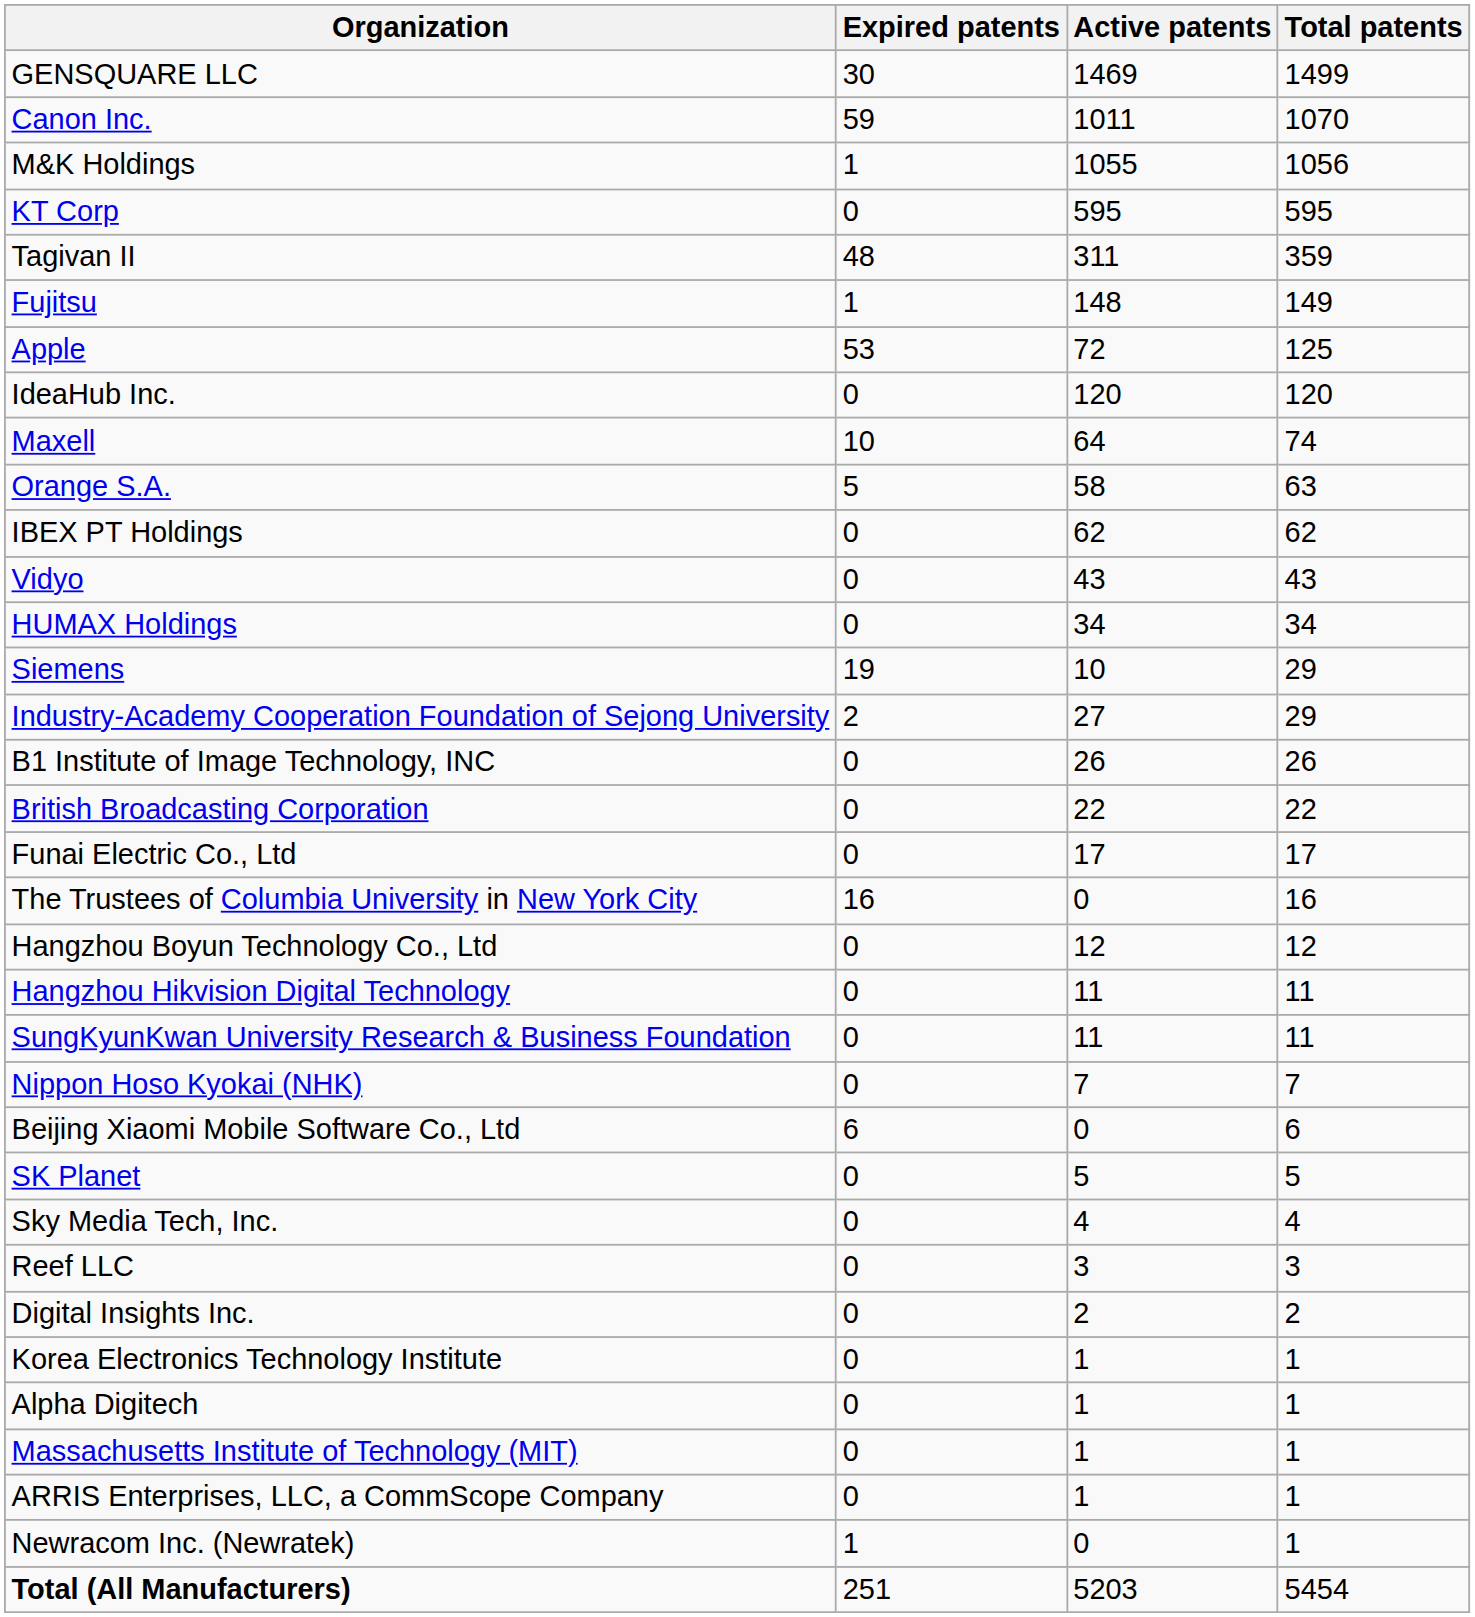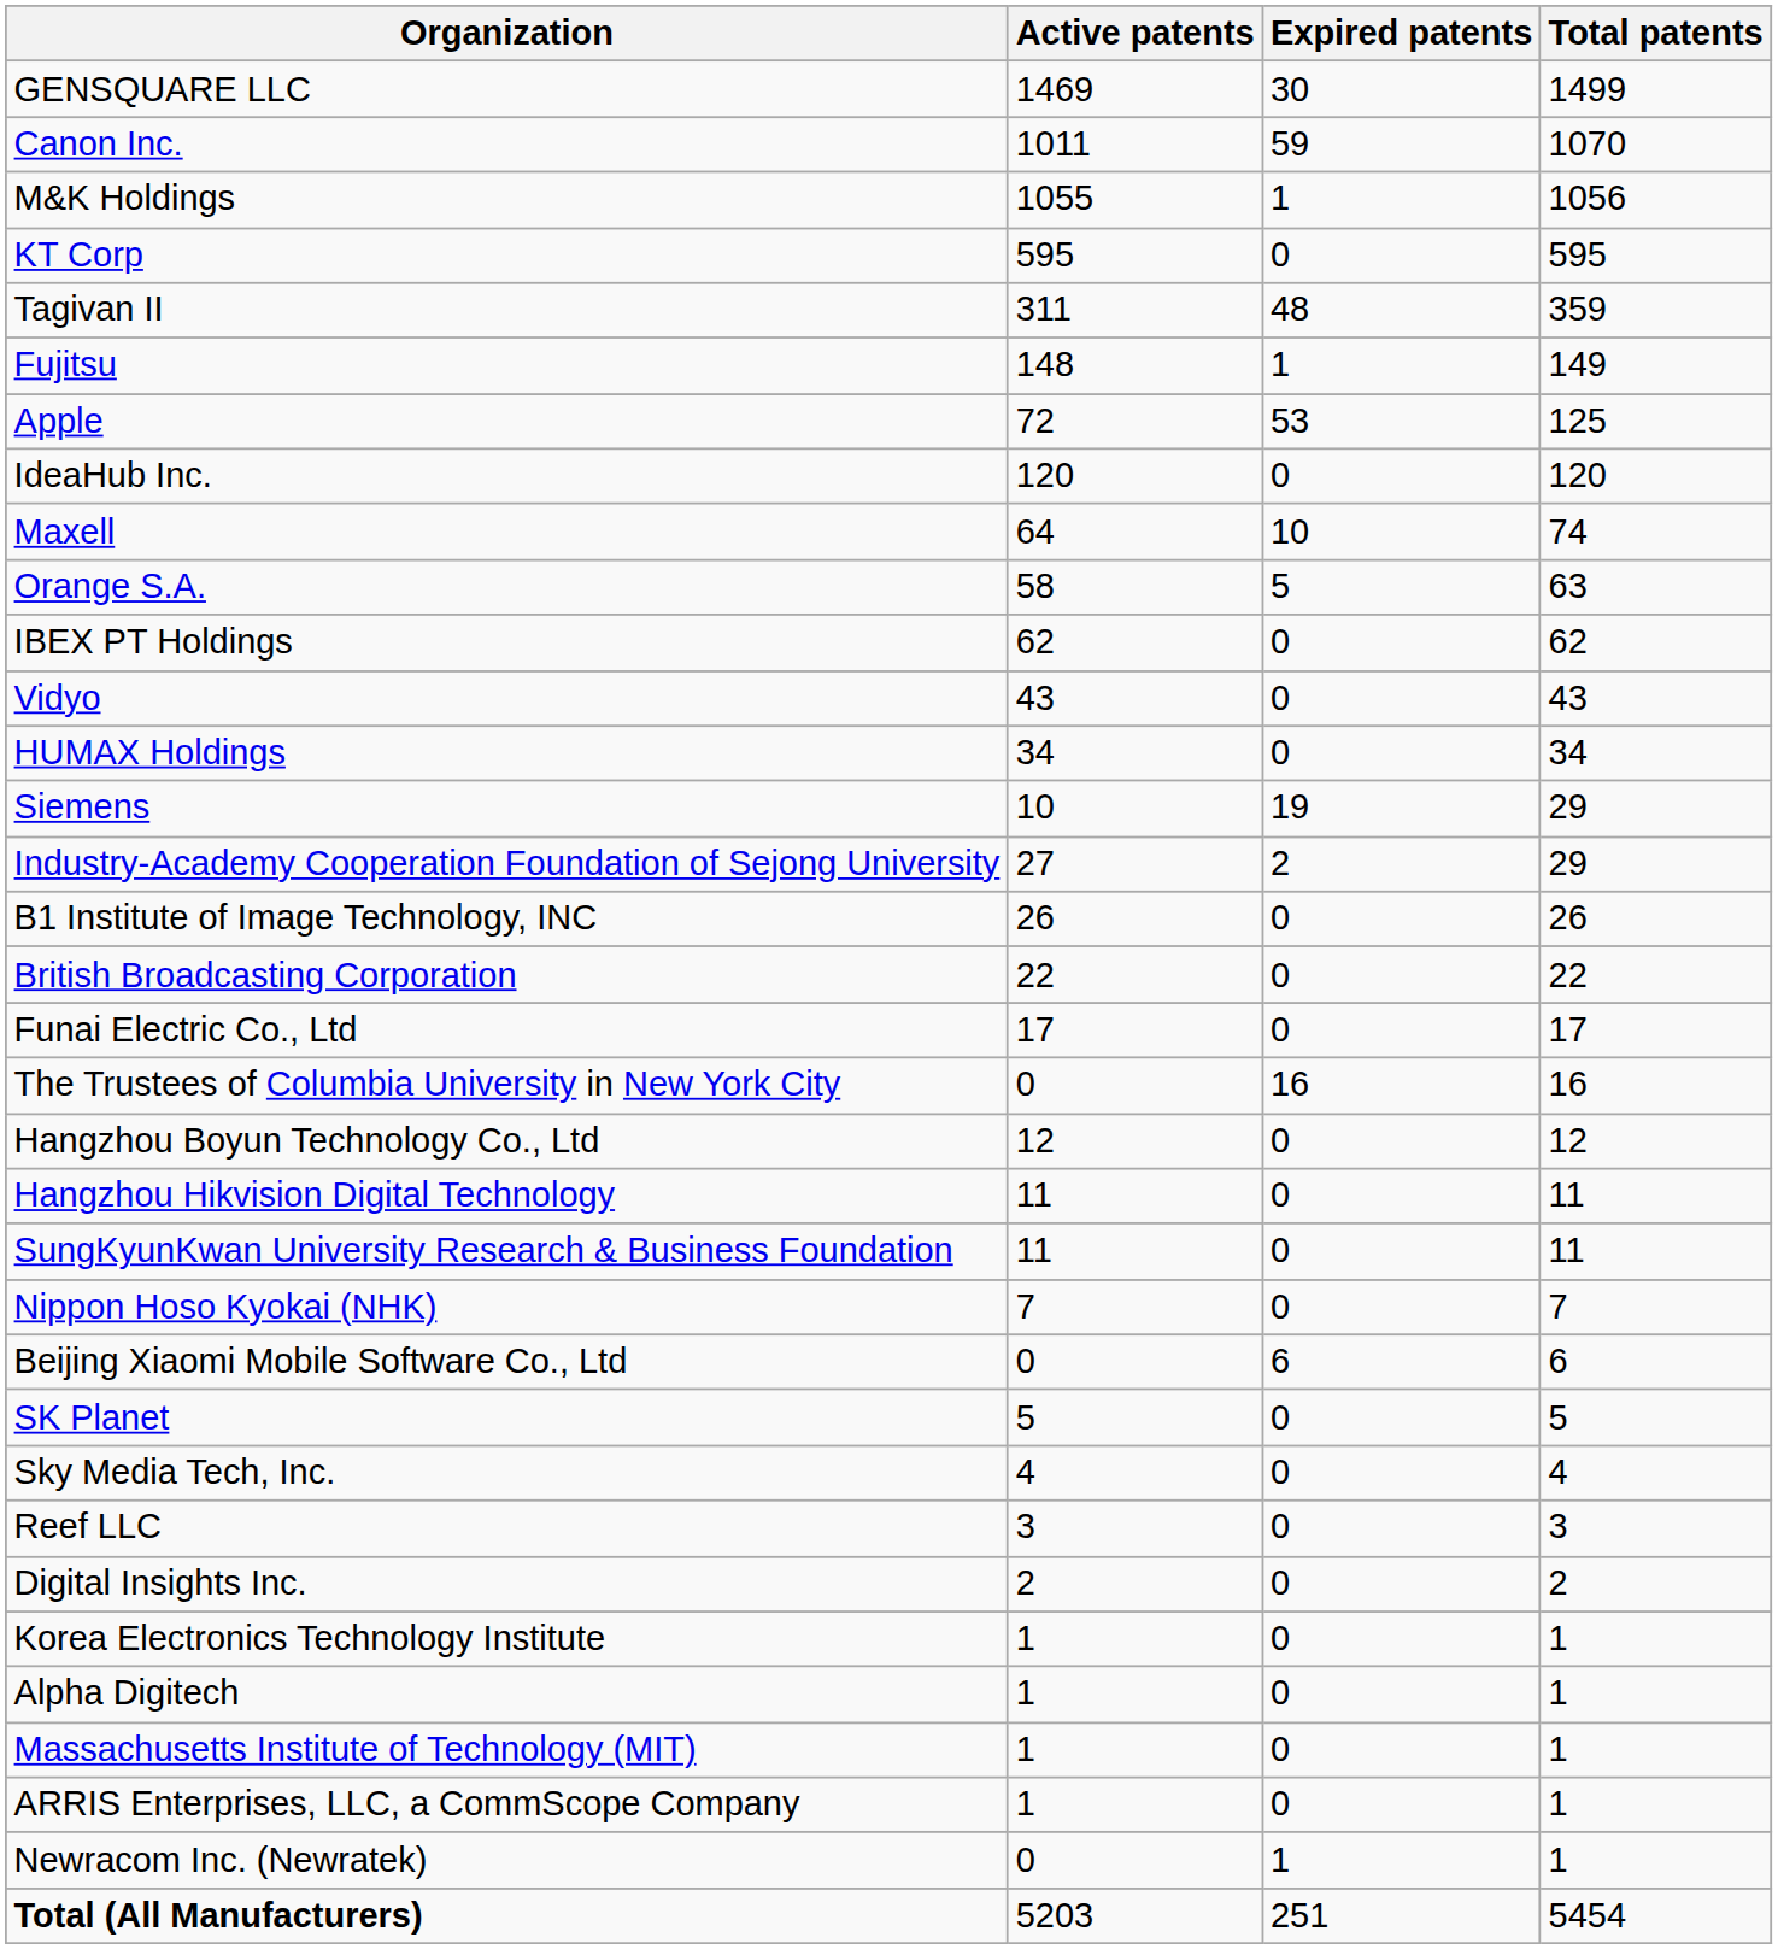 <table class="wikitable sortable">
 <tr>
 <th>Organization</th>
+<th>Active patents</th>
 <th>Expired patents</th>
-<th>Active patents</th>
 <th>Total patents</th>
 </tr>
 <tr>
 <td>GENSQUARE LLC</td>
+<td>1469</td>
 <td>30</td>
-<td>1469</td>
 <td>1499</td>
 </tr>
 <tr>
 <td><a href='#'>Canon Inc.</a></td>
+<td>1011</td>
 <td>59</td>
-<td>1011</td>
 <td>1070</td>
 </tr>
 <tr>
 <td>M&K Holdings</td>
+<td>1055</td>
 <td>1</td>
-<td>1055</td>
 <td>1056</td>
 </tr>
 <tr>
 <td><a href='#'>KT Corp</a></td>
+<td>595</td>
 <td>0</td>
-<td>595</td>
 <td>595</td>
 </tr>
 <tr>
 <td>Tagivan II</td>
+<td>311</td>
 <td>48</td>
-<td>311</td>
 <td>359</td>
 </tr>
 <tr>
 <td><a href='#'>Fujitsu</a></td>
+<td>148</td>
 <td>1</td>
-<td>148</td>
 <td>149</td>
 </tr>
 <tr>
 <td><a href='#'>Apple</a></td>
+<td>72</td>
 <td>53</td>
-<td>72</td>
 <td>125</td>
 </tr>
 <tr>
 <td>IdeaHub Inc.</td>
+<td>120</td>
 <td>0</td>
-<td>120</td>
 <td>120</td>
 </tr>
 <tr>
 <td><a href='#'>Maxell</a></td>
+<td>64</td>
 <td>10</td>
-<td>64</td>
 <td>74</td>
 </tr>
 <tr>
 <td><a href='#'>Orange S.A.</a></td>
+<td>58</td>
 <td>5</td>
-<td>58</td>
 <td>63</td>
 </tr>
 <tr>
 <td>IBEX PT Holdings</td>
+<td>62</td>
 <td>0</td>
-<td>62</td>
 <td>62</td>
 </tr>
 <tr>
 <td><a href='#'>Vidyo</a></td>
+<td>43</td>
 <td>0</td>
-<td>43</td>
 <td>43</td>
 </tr>
 <tr>
 <td><a href='#'>HUMAX Holdings</a></td>
+<td>34</td>
 <td>0</td>
-<td>34</td>
 <td>34</td>
 </tr>
 <tr>
 <td><a href='#'>Siemens</a></td>
+<td>10</td>
 <td>19</td>
-<td>10</td>
 <td>29</td>
 </tr>
 <tr>
 <td><a href='#'>Industry-Academy Cooperation Foundation of Sejong University</a></td>
+<td>27</td>
 <td>2</td>
-<td>27</td>
 <td>29</td>
 </tr>
 <tr>
 <td>B1 Institute of Image Technology, INC</td>
+<td>26</td>
 <td>0</td>
-<td>26</td>
 <td>26</td>
 </tr>
 <tr>
 <td><a href='#'>British Broadcasting Corporation</a></td>
+<td>22</td>
 <td>0</td>
-<td>22</td>
 <td>22</td>
 </tr>
 <tr>
 <td>Funai Electric Co., Ltd</td>
+<td>17</td>
 <td>0</td>
-<td>17</td>
 <td>17</td>
 </tr>
 <tr>
 <td>The Trustees of <a href='#'>Columbia University</a> in <a href='#'>New York City</a></td>
+<td>0</td>
 <td>16</td>
-<td>0</td>
 <td>16</td>
 </tr>
 <tr>
 <td>Hangzhou Boyun Technology Co., Ltd</td>
+<td>12</td>
 <td>0</td>
-<td>12</td>
 <td>12</td>
 </tr>
 <tr>
 <td><a href='#'>Hangzhou Hikvision Digital Technology</a></td>
+<td>11</td>
 <td>0</td>
-<td>11</td>
 <td>11</td>
 </tr>
 <tr>
 <td><a href='#'>SungKyunKwan University Research & Business Foundation</a></td>
+<td>11</td>
 <td>0</td>
-<td>11</td>
 <td>11</td>
 </tr>
 <tr>
 <td><a href='#'>Nippon Hoso Kyokai (NHK)</a></td>
+<td>7</td>
 <td>0</td>
-<td>7</td>
 <td>7</td>
 </tr>
 <tr>
 <td>Beijing Xiaomi Mobile Software Co., Ltd</td>
+<td>0</td>
 <td>6</td>
-<td>0</td>
 <td>6</td>
 </tr>
 <tr>
 <td><a href='#'>SK Planet</a></td>
+<td>5</td>
 <td>0</td>
-<td>5</td>
 <td>5</td>
 </tr>
 <tr>
 <td>Sky Media Tech, Inc.</td>
+<td>4</td>
 <td>0</td>
-<td>4</td>
 <td>4</td>
 </tr>
 <tr>
 <td>Reef LLC</td>
+<td>3</td>
 <td>0</td>
-<td>3</td>
 <td>3</td>
 </tr>
 <tr>
 <td>Digital Insights Inc.</td>
+<td>2</td>
 <td>0</td>
-<td>2</td>
 <td>2</td>
 </tr>
 <tr>
 <td>Korea Electronics Technology Institute</td>
+<td>1</td>
+<td>0</td>
+<td>1</td>
+</tr>
+<tr>
+<td>Alpha Digitech</td>
+<td>1</td>
+<td>0</td>
+<td>1</td>
+</tr>
+<tr>
+<td><a href='#'>Massachusetts Institute of Technology (MIT)</a></td>
+<td>1</td>
+<td>0</td>
+<td>1</td>
+</tr>
+<tr>
+<td>ARRIS Enterprises, LLC, a CommScope Company</td>
+<td>1</td>
+<td>0</td>
+<td>1</td>
+</tr>
+<tr>
+<td>Newracom Inc. (Newratek)</td>
 <td>0</td>
 <td>1</td>
 <td>1</td>
 </tr>
 <tr>
-<td>Alpha Digitech</td>
-<td>0</td>
-<td>1</td>
-<td>1</td>
-</tr>
-<tr>
-<td><a href='#'>Massachusetts Institute of Technology (MIT)</a></td>
-<td>0</td>
-<td>1</td>
-<td>1</td>
-</tr>
-<tr>
-<td>ARRIS Enterprises, LLC, a CommScope Company</td>
-<td>0</td>
-<td>1</td>
-<td>1</td>
-</tr>
-<tr>
-<td>Newracom Inc. (Newratek)</td>
-<td>1</td>
-<td>0</td>
-<td>1</td>
-</tr>
-<tr>
 <td><strong>Total (All Manufacturers)</strong></td>
+<td>5203</td>
 <td>251</td>
-<td>5203</td>
 <td>5454</td>
 </tr>
 </table>
